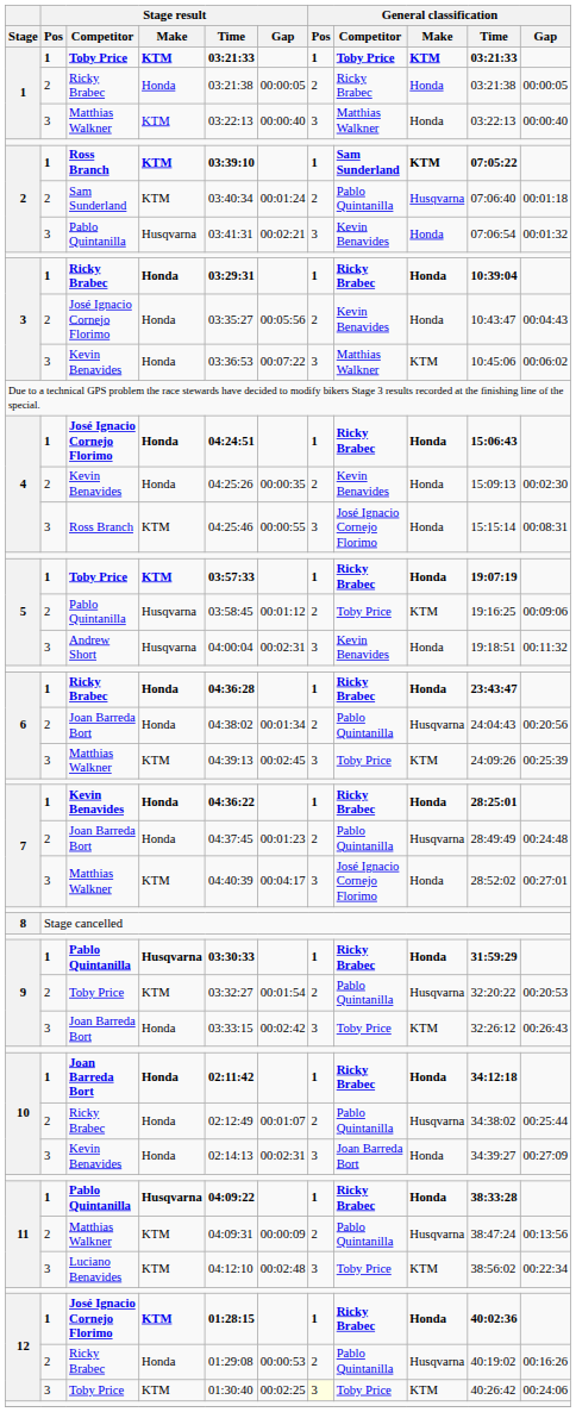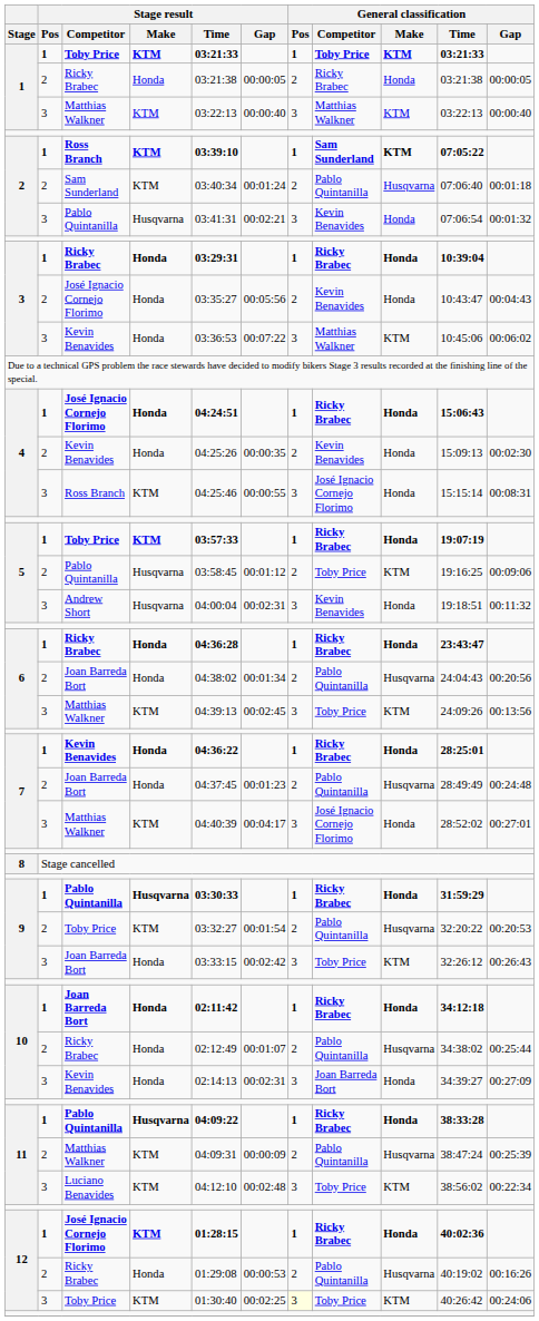 <table class="wikitable" style="font-size:85%;">
 <tr>
 <th></th>
 <th colspan=5>Stage result</th>
 <th colspan=5>General classification</th>
 </tr>
 <tr>
 <th width="40px">Stage</th>
 <th width="30px">Pos</th>
 <th width="200px">Competitor</th>
 <th width="70px">Make</th>
 <th width="40px">Time</th>
 <th width="40px">Gap</th>
 <th width="30px">Pos</th>
 <th width="200px">Competitor</th>
 <th width="70px">Make</th>
 <th width="40px">Time</th>
 <th width="40px">Gap</th>
 </tr>
 <tr>
 <th rowspan=3>1</th>
 <td><strong>1</strong></td>
 <td><strong> <a href='#'>Toby Price</a></strong></td>
 <td><strong><a href='#'>KTM</a></strong></td>
 <td><strong>03:21:33</strong></td>
 <td></td>
 <td><strong>1</strong></td>
 <td><strong> <a href='#'>Toby Price</a></strong></td>
 <td><strong><a href='#'>KTM</a></strong></td>
 <td><strong>03:21:33</strong></td>
 <td></td>
 </tr>
 <tr>
 <td>2</td>
 <td> <a href='#'>Ricky Brabec</a></td>
 <td><a href='#'>Honda</a></td>
 <td>03:21:38</td>
 <td>00:00:05</td>
 <td>2</td>
 <td> <a href='#'>Ricky Brabec</a></td>
 <td><a href='#'>Honda</a></td>
 <td>03:21:38</td>
 <td>00:00:05</td>
 </tr>
 <tr>
 <td>3</td>
 <td> <a href='#'>Matthias Walkner</a></td>
 <td><a href='#'>KTM</a></td>
 <td>03:22:13</td>
 <td>00:00:40</td>
 <td>3</td>
 <td> <a href='#'>Matthias Walkner</a></td>
-<td>Honda</td>
+<td><a href='#'>KTM</a></td>
 <td>03:22:13</td>
 <td>00:00:40</td>
 </tr>
 <tr>
 <td colspan=11></td>
 </tr>
 <tr>
 <th rowspan=3>2</th>
 <td><strong>1</strong></td>
 <td><strong> <a href='#'>Ross Branch</a></strong></td>
 <td><strong><a href='#'>KTM</a></strong></td>
 <td><strong>03:39:10</strong></td>
 <td></td>
 <td><strong>1</strong></td>
 <td><strong> <a href='#'>Sam Sunderland</a></strong></td>
 <td><strong>KTM</strong></td>
 <td><strong>07:05:22</strong></td>
 <td></td>
 </tr>
 <tr>
 <td>2</td>
 <td> <a href='#'>Sam Sunderland</a></td>
 <td>KTM</td>
 <td>03:40:34</td>
 <td>00:01:24</td>
 <td>2</td>
 <td> <a href='#'>Pablo Quintanilla</a></td>
 <td><a href='#'>Husqvarna</a></td>
 <td>07:06:40</td>
 <td>00:01:18</td>
 </tr>
 <tr>
 <td>3</td>
 <td> <a href='#'>Pablo Quintanilla</a></td>
 <td>Husqvarna</td>
 <td>03:41:31</td>
 <td>00:02:21</td>
 <td>3</td>
 <td> <a href='#'>Kevin Benavides</a></td>
 <td><a href='#'>Honda</a></td>
 <td>07:06:54</td>
 <td>00:01:32</td>
 </tr>
 <tr>
 <td colspan=11></td>
 </tr>
 <tr>
 <th rowspan=3>3</th>
 <td><strong>1</strong></td>
 <td><strong> <a href='#'>Ricky Brabec</a></strong></td>
 <td><strong>Honda</strong></td>
 <td><strong>03:29:31</strong></td>
 <td></td>
 <td><strong>1</strong></td>
 <td><strong> <a href='#'>Ricky Brabec</a></strong></td>
 <td><strong>Honda</strong></td>
 <td><strong>10:39:04</strong></td>
 <td></td>
 </tr>
 <tr>
 <td>2</td>
 <td> <a href='#'>José Ignacio Cornejo Florimo</a></td>
 <td>Honda</td>
 <td>03:35:27</td>
 <td>00:05:56</td>
 <td>2</td>
 <td> <a href='#'>Kevin Benavides</a></td>
 <td>Honda</td>
 <td>10:43:47</td>
 <td>00:04:43</td>
 </tr>
 <tr>
 <td>3</td>
 <td> <a href='#'>Kevin Benavides</a></td>
 <td>Honda</td>
 <td>03:36:53</td>
 <td>00:07:22</td>
 <td>3</td>
 <td> <a href='#'>Matthias Walkner</a></td>
 <td>KTM</td>
 <td>10:45:06</td>
 <td>00:06:02</td>
 </tr>
 <tr>
 <td colspan=11><small>Due to a technical GPS problem the race stewards have decided to modify bikers Stage 3 results recorded at the finishing line of the special. </small></td>
 </tr>
 <tr>
 <th rowspan=3>4</th>
 <td><strong>1</strong></td>
 <td><strong> <a href='#'>José Ignacio Cornejo Florimo</a></strong></td>
 <td><strong>Honda</strong></td>
 <td><strong>04:24:51</strong></td>
 <td></td>
 <td><strong>1</strong></td>
 <td><strong> <a href='#'>Ricky Brabec</a></strong></td>
 <td><strong>Honda</strong></td>
 <td><strong>15:06:43</strong></td>
 <td></td>
 </tr>
 <tr>
 <td>2</td>
 <td> <a href='#'>Kevin Benavides</a></td>
 <td>Honda</td>
 <td>04:25:26</td>
 <td>00:00:35</td>
 <td>2</td>
 <td> <a href='#'>Kevin Benavides</a></td>
 <td>Honda</td>
 <td>15:09:13</td>
 <td>00:02:30</td>
 </tr>
 <tr>
 <td>3</td>
 <td> <a href='#'>Ross Branch</a></td>
 <td>KTM</td>
 <td>04:25:46</td>
 <td>00:00:55</td>
 <td>3</td>
 <td> <a href='#'>José Ignacio Cornejo Florimo</a></td>
 <td>Honda</td>
 <td>15:15:14</td>
 <td>00:08:31</td>
 </tr>
 <tr>
 <td colspan=11></td>
 </tr>
 <tr>
 <th rowspan=3>5</th>
 <td><strong>1</strong></td>
 <td><strong> <a href='#'>Toby Price</a></strong></td>
 <td><strong><a href='#'>KTM</a></strong></td>
 <td><strong>03:57:33</strong></td>
 <td></td>
 <td><strong>1</strong></td>
 <td><strong> <a href='#'>Ricky Brabec</a></strong></td>
 <td><strong>Honda</strong></td>
 <td><strong>19:07:19</strong></td>
 <td></td>
 </tr>
 <tr>
 <td>2</td>
 <td> <a href='#'>Pablo Quintanilla</a></td>
 <td>Husqvarna</td>
 <td>03:58:45</td>
 <td>00:01:12</td>
 <td>2</td>
 <td> <a href='#'>Toby Price</a></td>
 <td>KTM</td>
 <td>19:16:25</td>
 <td>00:09:06</td>
 </tr>
 <tr>
 <td>3</td>
 <td> <a href='#'>Andrew Short</a></td>
 <td>Husqvarna</td>
 <td>04:00:04</td>
 <td>00:02:31</td>
 <td>3</td>
 <td> <a href='#'>Kevin Benavides</a></td>
 <td>Honda</td>
 <td>19:18:51</td>
 <td>00:11:32</td>
 </tr>
 <tr>
 <td colspan=11></td>
 </tr>
 <tr>
 <th rowspan=3>6</th>
 <td><strong>1</strong></td>
 <td><strong> <a href='#'>Ricky Brabec</a></strong></td>
 <td><strong>Honda</strong></td>
 <td><strong>04:36:28</strong></td>
 <td></td>
 <td><strong>1</strong></td>
 <td><strong> <a href='#'>Ricky Brabec</a></strong></td>
 <td><strong>Honda</strong></td>
 <td><strong>23:43:47</strong></td>
 <td></td>
 </tr>
 <tr>
 <td>2</td>
 <td> <a href='#'>Joan Barreda Bort</a></td>
 <td>Honda</td>
 <td>04:38:02</td>
 <td>00:01:34</td>
 <td>2</td>
 <td> <a href='#'>Pablo Quintanilla</a></td>
 <td>Husqvarna</td>
 <td>24:04:43</td>
 <td>00:20:56</td>
 </tr>
 <tr>
 <td>3</td>
 <td> <a href='#'>Matthias Walkner</a></td>
 <td>KTM</td>
 <td>04:39:13</td>
 <td>00:02:45</td>
 <td>3</td>
 <td> <a href='#'>Toby Price</a></td>
 <td>KTM</td>
 <td>24:09:26</td>
-<td>00:25:39</td>
+<td>00:13:56</td>
 </tr>
 <tr>
 <td colspan=11></td>
 </tr>
 <tr>
 <th rowspan=3>7</th>
 <td><strong>1</strong></td>
 <td><strong> <a href='#'>Kevin Benavides</a></strong></td>
 <td><strong>Honda</strong></td>
 <td><strong>04:36:22</strong></td>
 <td></td>
 <td><strong>1</strong></td>
 <td><strong> <a href='#'>Ricky Brabec</a></strong></td>
 <td><strong>Honda</strong></td>
 <td><strong>28:25:01</strong></td>
 <td></td>
 </tr>
 <tr>
 <td>2</td>
 <td> <a href='#'>Joan Barreda Bort</a></td>
 <td>Honda</td>
 <td>04:37:45</td>
 <td>00:01:23</td>
 <td>2</td>
 <td> <a href='#'>Pablo Quintanilla</a></td>
 <td>Husqvarna</td>
 <td>28:49:49</td>
 <td>00:24:48</td>
 </tr>
 <tr>
 <td>3</td>
 <td> <a href='#'>Matthias Walkner</a></td>
 <td>KTM</td>
 <td>04:40:39</td>
 <td>00:04:17</td>
 <td>3</td>
 <td> <a href='#'>José Ignacio Cornejo Florimo</a></td>
 <td>Honda</td>
 <td>28:52:02</td>
 <td>00:27:01</td>
 </tr>
 <tr>
 <td colspan=11></td>
 </tr>
 <tr>
 <th>8</th>
 <td colspan=10>Stage cancelled</td>
 </tr>
 <tr>
 <td colspan=11></td>
 </tr>
 <tr>
 <th rowspan=3>9</th>
 <td><strong>1</strong></td>
 <td><strong> <a href='#'>Pablo Quintanilla</a></strong></td>
 <td><strong>Husqvarna</strong></td>
 <td><strong>03:30:33</strong></td>
 <td></td>
 <td><strong>1</strong></td>
 <td><strong> <a href='#'>Ricky Brabec</a></strong></td>
 <td><strong>Honda</strong></td>
 <td><strong>31:59:29</strong></td>
 <td></td>
 </tr>
 <tr>
 <td>2</td>
 <td> <a href='#'>Toby Price</a></td>
 <td>KTM</td>
 <td>03:32:27</td>
 <td>00:01:54</td>
 <td>2</td>
 <td> <a href='#'>Pablo Quintanilla</a></td>
 <td>Husqvarna</td>
 <td>32:20:22</td>
 <td>00:20:53</td>
 </tr>
 <tr>
 <td>3</td>
 <td> <a href='#'>Joan Barreda Bort</a></td>
 <td>Honda</td>
 <td>03:33:15</td>
 <td>00:02:42</td>
 <td>3</td>
 <td> <a href='#'>Toby Price</a></td>
 <td>KTM</td>
 <td>32:26:12</td>
 <td>00:26:43</td>
 </tr>
 <tr>
 <td colspan=11></td>
 </tr>
 <tr>
 <th rowspan=3>10</th>
 <td><strong>1</strong></td>
 <td><strong> <a href='#'>Joan Barreda Bort</a></strong></td>
 <td><strong>Honda</strong></td>
 <td><strong>02:11:42</strong></td>
 <td></td>
 <td><strong>1</strong></td>
 <td><strong> <a href='#'>Ricky Brabec</a></strong></td>
 <td><strong>Honda</strong></td>
 <td><strong>34:12:18</strong></td>
 <td></td>
 </tr>
 <tr>
 <td>2</td>
 <td> <a href='#'>Ricky Brabec</a></td>
 <td>Honda</td>
 <td>02:12:49</td>
 <td>00:01:07</td>
 <td>2</td>
 <td> <a href='#'>Pablo Quintanilla</a></td>
 <td>Husqvarna</td>
 <td>34:38:02</td>
 <td>00:25:44</td>
 </tr>
 <tr>
 <td>3</td>
 <td> <a href='#'>Kevin Benavides</a></td>
 <td>Honda</td>
 <td>02:14:13</td>
 <td>00:02:31</td>
 <td>3</td>
 <td> <a href='#'>Joan Barreda Bort</a></td>
 <td>Honda</td>
 <td>34:39:27</td>
 <td>00:27:09</td>
 </tr>
 <tr>
 <td colspan=11></td>
 </tr>
 <tr>
 <th rowspan=3>11</th>
 <td><strong>1</strong></td>
 <td><strong> <a href='#'>Pablo Quintanilla</a></strong></td>
 <td><strong>Husqvarna</strong></td>
 <td><strong>04:09:22</strong></td>
 <td></td>
 <td><strong>1</strong></td>
 <td><strong> <a href='#'>Ricky Brabec</a></strong></td>
 <td><strong>Honda</strong></td>
 <td><strong>38:33:28</strong></td>
 <td></td>
 </tr>
 <tr>
 <td>2</td>
 <td> <a href='#'>Matthias Walkner</a></td>
 <td>KTM</td>
 <td>04:09:31</td>
 <td>00:00:09</td>
 <td>2</td>
 <td> <a href='#'>Pablo Quintanilla</a></td>
 <td>Husqvarna</td>
 <td>38:47:24</td>
-<td>00:13:56</td>
+<td>00:25:39</td>
 </tr>
 <tr>
 <td>3</td>
 <td> <a href='#'>Luciano Benavides</a></td>
 <td>KTM</td>
 <td>04:12:10</td>
 <td>00:02:48</td>
 <td>3</td>
 <td> <a href='#'>Toby Price</a></td>
 <td>KTM</td>
 <td>38:56:02</td>
 <td>00:22:34</td>
 </tr>
 <tr>
 <td colspan=11></td>
 </tr>
 <tr>
 <th rowspan=3>12</th>
 <td><strong>1</strong></td>
 <td><strong> <a href='#'>José Ignacio Cornejo Florimo</a></strong></td>
 <td><strong><a href='#'>KTM</a></strong></td>
 <td><strong>01:28:15</strong></td>
 <td></td>
 <td><strong>1</strong></td>
 <td><strong> <a href='#'>Ricky Brabec</a></strong></td>
 <td><strong>Honda</strong></td>
 <td><strong>40:02:36</strong></td>
 <td></td>
 </tr>
 <tr>
 <td>2</td>
 <td> <a href='#'>Ricky Brabec</a></td>
 <td>Honda</td>
 <td>01:29:08</td>
 <td>00:00:53</td>
 <td>2</td>
 <td> <a href='#'>Pablo Quintanilla</a></td>
 <td>Husqvarna</td>
 <td>40:19:02</td>
 <td>00:16:26</td>
 </tr>
 <tr>
 <td>3</td>
 <td> <a href='#'>Toby Price</a></td>
 <td>KTM</td>
 <td>01:30:40</td>
 <td>00:02:25</td>
 <td style="background: lightyellow;">3</td>
 <td> <a href='#'>Toby Price</a></td>
 <td>KTM</td>
 <td>40:26:42</td>
 <td>00:24:06</td>
 </tr>
 <tr>
 <td colspan=11></td>
 </tr>
 <tr>
 </tr>
 </table>
